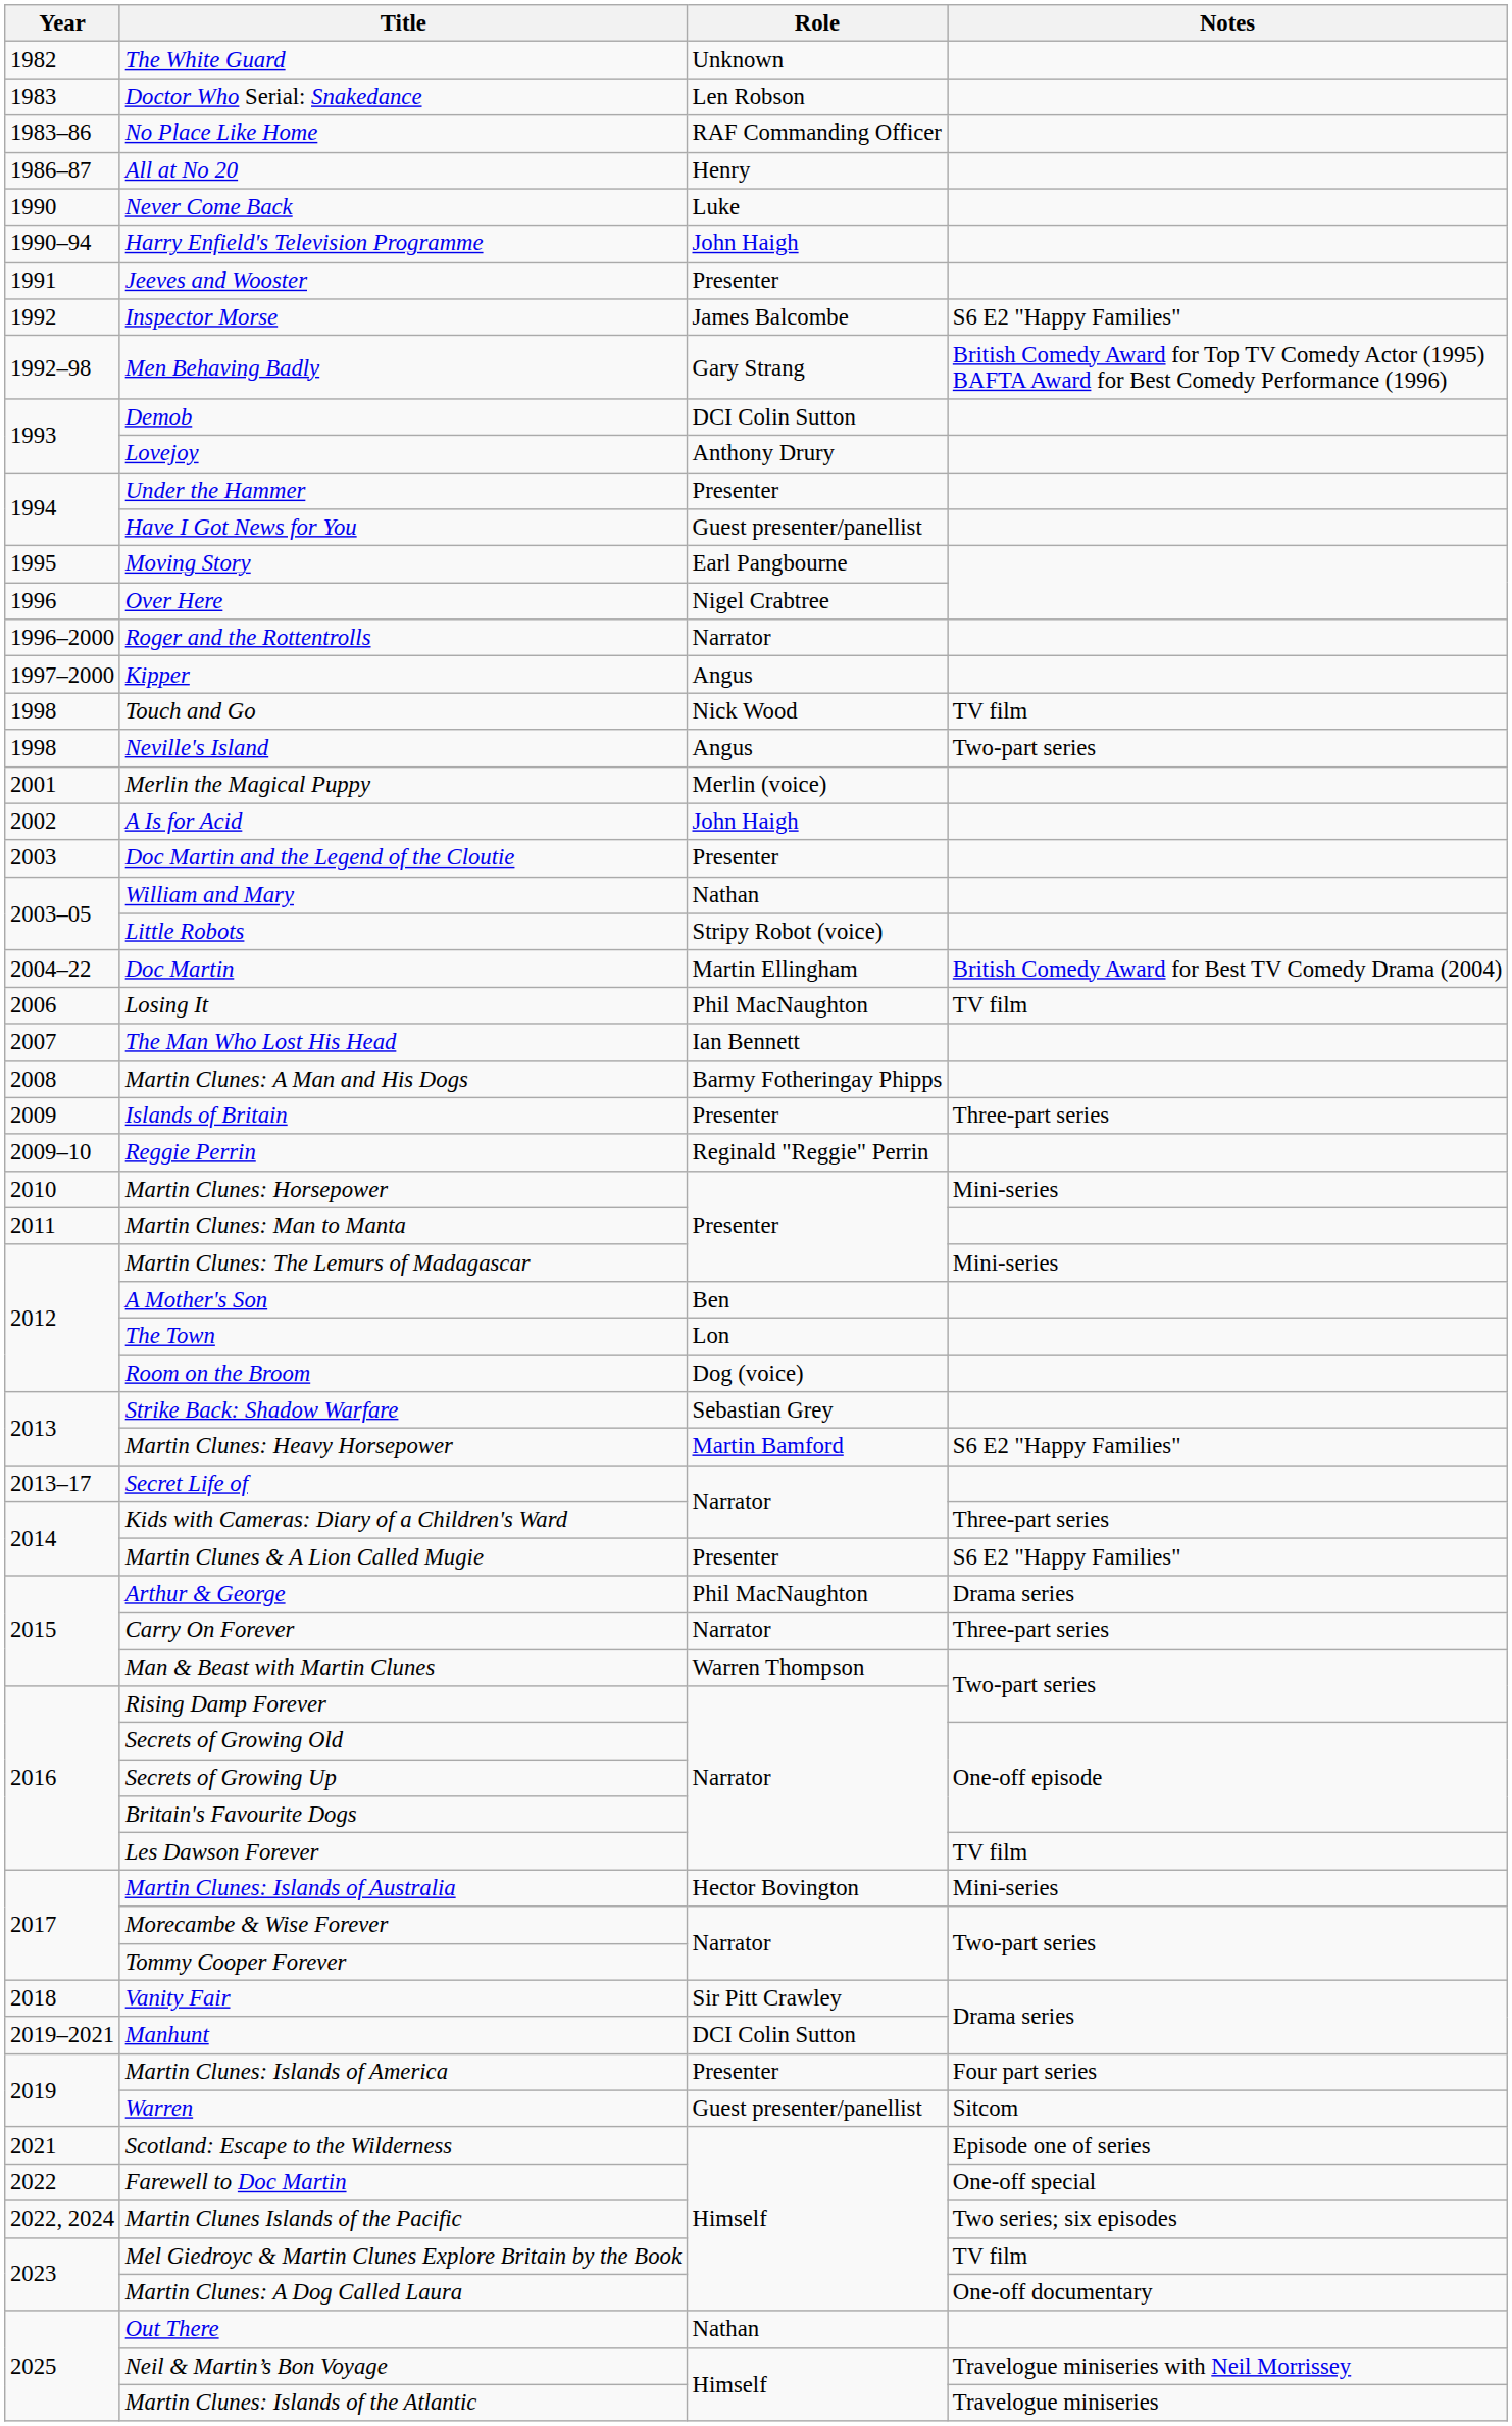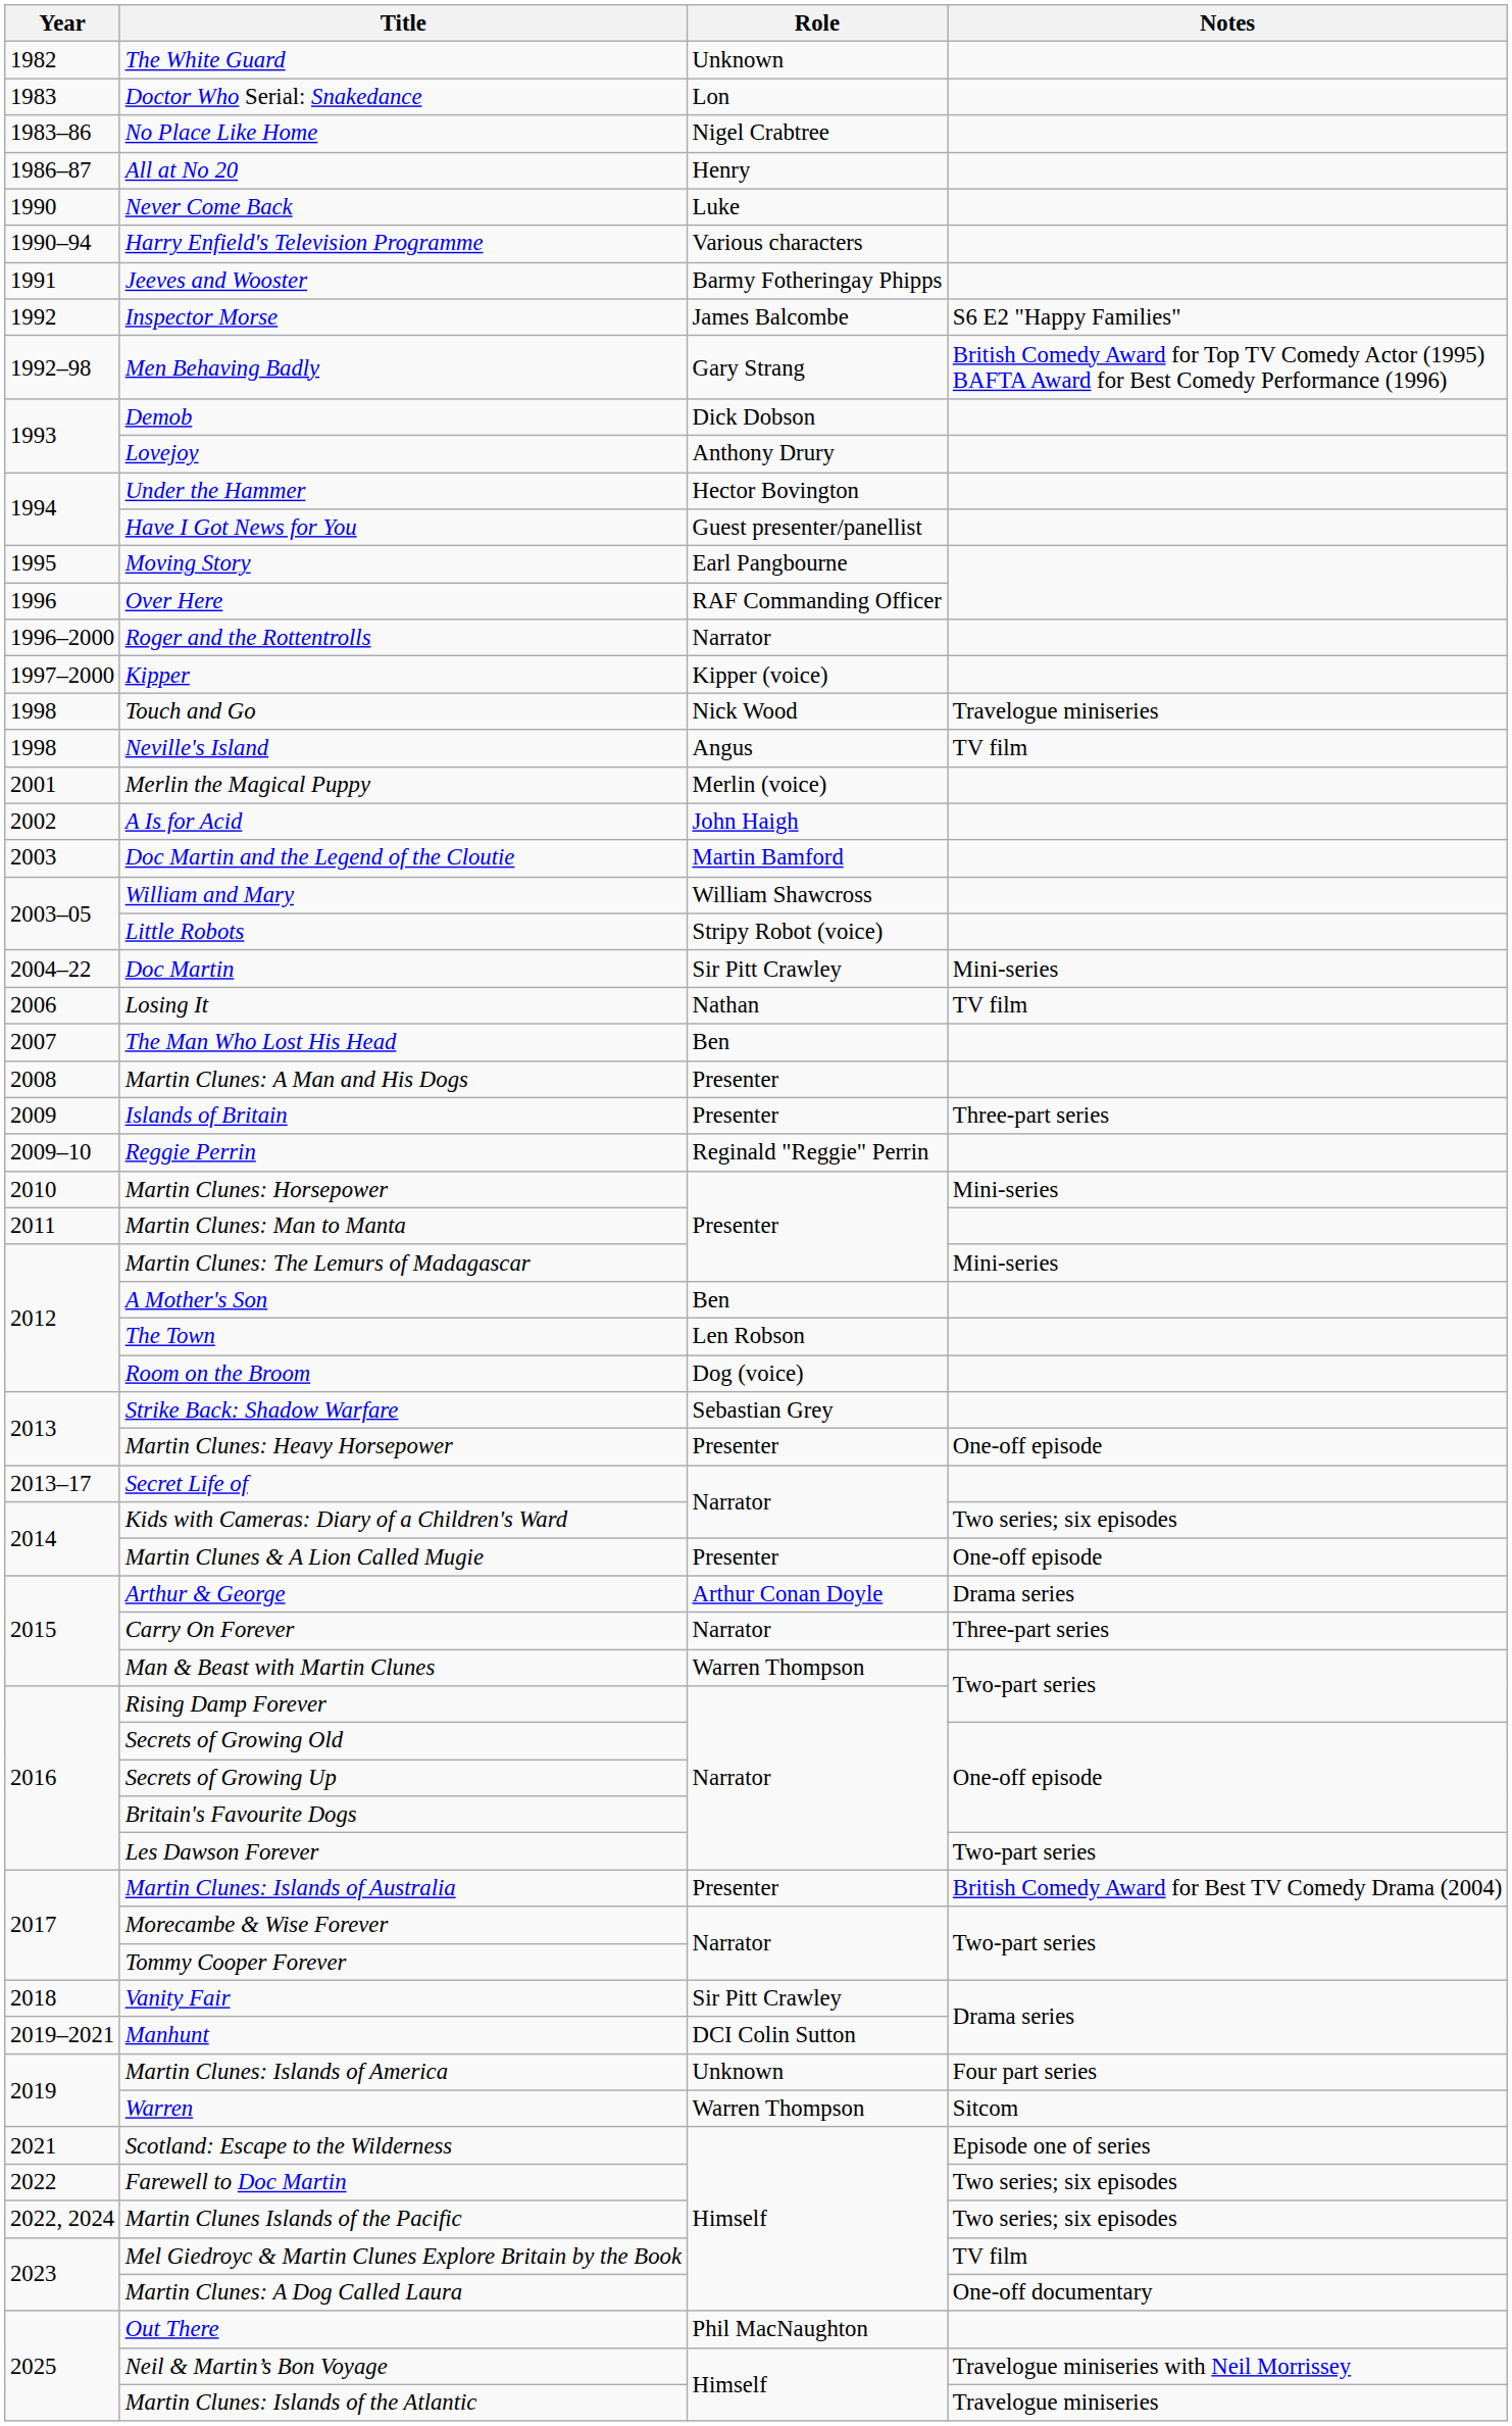 <table class="wikitable">
 <tr>
 <th>Year</th>
 <th>Title</th>
 <th>Role</th>
 <th>Notes</th>
 </tr>
 <tr>
 <td>1982</td>
 <td><em><a href='#'>The White Guard</a></em></td>
 <td>Unknown</td>
 <td></td>
 </tr>
 <tr>
 <td>1983</td>
 <td><em><a href='#'>Doctor Who</a></em> Serial: <em><a href='#'>Snakedance</a></em></td>
-<td>Len Robson</td>
+<td>Lon</td>
 <td></td>
 </tr>
 <tr>
 <td>1983–86</td>
 <td><em><a href='#'>No Place Like Home</a></em></td>
-<td>RAF Commanding Officer</td>
+<td>Nigel Crabtree</td>
 <td></td>
 </tr>
 <tr>
 <td>1986–87</td>
 <td><em><a href='#'>All at No 20</a></em></td>
 <td>Henry</td>
 <td></td>
 </tr>
 <tr>
 <td>1990</td>
 <td><em><a href='#'>Never Come Back</a></em></td>
 <td>Luke</td>
 <td></td>
 </tr>
 <tr>
 <td>1990–94</td>
 <td><em><a href='#'>Harry Enfield's Television Programme</a></em></td>
-<td><a href='#'>John Haigh</a></td>
+<td>Various characters</td>
 <td></td>
 </tr>
 <tr>
 <td>1991</td>
 <td><em><a href='#'>Jeeves and Wooster</a></em></td>
-<td>Presenter</td>
+<td>Barmy Fotheringay Phipps</td>
 <td></td>
 </tr>
 <tr>
 <td>1992</td>
 <td><em><a href='#'>Inspector Morse</a></em></td>
 <td>James Balcombe</td>
 <td>S6 E2 "Happy Families"</td>
 </tr>
 <tr>
 <td>1992–98</td>
 <td><em><a href='#'>Men Behaving Badly</a></em></td>
 <td>Gary Strang</td>
 <td><a href='#'>British Comedy Award</a> for Top TV Comedy Actor (1995)<br><a href='#'>BAFTA Award</a> for Best Comedy Performance (1996)</td>
 </tr>
 <tr>
 <td rowspan="2">1993</td>
 <td><em><a href='#'>Demob</a></em></td>
-<td>DCI Colin Sutton</td>
+<td>Dick Dobson</td>
 <td></td>
 </tr>
 <tr>
 <td><em><a href='#'>Lovejoy</a></em></td>
 <td>Anthony Drury</td>
 <td></td>
 </tr>
 <tr>
 <td rowspan="2">1994</td>
 <td><em><a href='#'>Under the Hammer</a></em></td>
-<td>Presenter</td>
+<td>Hector Bovington</td>
 <td></td>
 </tr>
 <tr>
 <td><em><a href='#'>Have I Got News for You</a></em></td>
 <td>Guest presenter/panellist</td>
 <td></td>
 </tr>
 <tr>
 <td>1995</td>
 <td><em><a href='#'>Moving Story</a></em></td>
 <td>Earl Pangbourne</td>
 </tr>
 <tr>
 <td>1996</td>
 <td><em><a href='#'>Over Here</a></em></td>
-<td>Nigel Crabtree</td>
+<td>RAF Commanding Officer</td>
 </tr>
 <tr>
 <td>1996–2000</td>
 <td><em><a href='#'>Roger and the Rottentrolls</a></em></td>
 <td>Narrator</td>
 <td></td>
 </tr>
 <tr>
 <td>1997–2000</td>
 <td><em><a href='#'>Kipper</a></em></td>
-<td>Angus</td>
+<td>Kipper (voice)</td>
 <td></td>
 </tr>
 <tr>
 <td>1998</td>
 <td><em>Touch and Go</em></td>
 <td>Nick Wood</td>
-<td>TV film</td>
+<td>Travelogue miniseries</td>
 </tr>
 <tr>
 <td>1998</td>
 <td><em><a href='#'>Neville's Island</a></em></td>
 <td>Angus</td>
-<td>Two-part series</td>
+<td>TV film</td>
 </tr>
 <tr>
 <td>2001</td>
 <td><em>Merlin the Magical Puppy</em></td>
 <td>Merlin (voice)</td>
 <td></td>
 </tr>
 <tr>
 <td>2002</td>
 <td><em><a href='#'>A Is for Acid</a></em></td>
 <td><a href='#'>John Haigh</a></td>
 <td></td>
 </tr>
 <tr>
 <td>2003</td>
 <td><em><a href='#'>Doc Martin and the Legend of the Cloutie</a></em></td>
-<td>Presenter</td>
+<td><a href='#'>Martin Bamford</a></td>
 <td></td>
 </tr>
 <tr>
 <td rowspan="2">2003–05</td>
 <td><em><a href='#'>William and Mary</a></em></td>
-<td>Nathan</td>
+<td>William Shawcross</td>
 <td></td>
 </tr>
 <tr>
 <td><em><a href='#'>Little Robots</a></em></td>
 <td>Stripy Robot (voice)</td>
 <td></td>
 </tr>
 <tr>
 <td>2004–22</td>
 <td><em><a href='#'>Doc Martin</a></em></td>
-<td>Martin Ellingham</td>
-<td><a href='#'>British Comedy Award</a> for Best TV Comedy Drama (2004)</td>
+<td>Sir Pitt Crawley</td>
+<td>Mini-series</td>
 </tr>
 <tr>
 <td>2006</td>
 <td><em>Losing It</em></td>
-<td>Phil MacNaughton</td>
+<td>Nathan</td>
 <td>TV film</td>
 </tr>
 <tr>
 <td>2007</td>
 <td><em><a href='#'>The Man Who Lost His Head</a></em></td>
-<td>Ian Bennett</td>
+<td>Ben</td>
 <td></td>
 </tr>
 <tr>
 <td>2008</td>
 <td><em>Martin Clunes: A Man and His Dogs</em></td>
-<td>Barmy Fotheringay Phipps</td>
+<td>Presenter</td>
 <td></td>
 </tr>
 <tr>
 <td>2009</td>
 <td><em><a href='#'>Islands of Britain</a></em></td>
 <td>Presenter</td>
 <td>Three-part series</td>
 </tr>
 <tr>
 <td>2009–10</td>
 <td><em><a href='#'>Reggie Perrin</a></em></td>
 <td>Reginald "Reggie" Perrin</td>
 <td></td>
 </tr>
 <tr>
 <td>2010</td>
 <td><em>Martin Clunes: Horsepower</em></td>
 <td rowspan=3>Presenter</td>
 <td>Mini-series</td>
 </tr>
 <tr>
 <td>2011</td>
 <td><em>Martin Clunes: Man to Manta</em></td>
 <td></td>
 </tr>
 <tr>
 <td rowspan="4">2012</td>
 <td><em>Martin Clunes: The Lemurs of Madagascar</em></td>
 <td>Mini-series</td>
 </tr>
 <tr>
 <td><em><a href='#'>A Mother's Son</a></em></td>
 <td>Ben</td>
 <td></td>
 </tr>
 <tr>
 <td><em><a href='#'>The Town</a></em></td>
-<td>Lon</td>
+<td>Len Robson</td>
 <td></td>
 </tr>
 <tr>
 <td><em><a href='#'>Room on the Broom</a></em></td>
 <td>Dog (voice)</td>
 <td></td>
 </tr>
 <tr>
 <td rowspan=2>2013</td>
 <td><em><a href='#'>Strike Back: Shadow Warfare</a></em></td>
 <td>Sebastian Grey</td>
 <td></td>
 </tr>
 <tr>
 <td><em>Martin Clunes: Heavy Horsepower</em></td>
-<td><a href='#'>Martin Bamford</a></td>
-<td>S6 E2 "Happy Families"</td>
+<td>Presenter</td>
+<td>One-off episode</td>
 </tr>
 <tr>
 <td>2013–17</td>
 <td><em><a href='#'>Secret Life of</a></em></td>
 <td rowspan="2">Narrator</td>
 <td></td>
 </tr>
 <tr>
 <td rowspan="2">2014</td>
 <td><em>Kids with Cameras: Diary of a Children's Ward</em></td>
-<td>Three-part series</td>
+<td>Two series; six episodes</td>
 </tr>
 <tr>
 <td><em>Martin Clunes & A Lion Called Mugie</em></td>
 <td>Presenter</td>
-<td>S6 E2 "Happy Families"</td>
+<td>One-off episode</td>
 </tr>
 <tr>
 <td rowspan=3>2015</td>
 <td><em><a href='#'>Arthur & George</a></em></td>
-<td>Phil MacNaughton</td>
+<td><a href='#'>Arthur Conan Doyle</a></td>
 <td>Drama series</td>
 </tr>
 <tr>
 <td><em>Carry On Forever</em></td>
 <td>Narrator</td>
 <td>Three-part series</td>
 </tr>
 <tr>
 <td><em>Man & Beast with Martin Clunes</em></td>
 <td>Warren Thompson</td>
 <td rowspan=2>Two-part series</td>
 </tr>
 <tr>
 <td rowspan=5>2016</td>
 <td><em>Rising Damp Forever</em></td>
 <td rowspan=5>Narrator</td>
 </tr>
 <tr>
 <td><em>Secrets of Growing Old</em></td>
 <td rowspan=3>One-off episode</td>
 </tr>
 <tr>
 <td><em>Secrets of Growing Up</em></td>
 </tr>
 <tr>
 <td><em>Britain's Favourite Dogs</em></td>
 </tr>
 <tr>
 <td><em>Les Dawson Forever</em></td>
-<td>TV film</td>
+<td>Two-part series</td>
 </tr>
 <tr>
 <td rowspan=3>2017</td>
 <td><em><a href='#'>Martin Clunes: Islands of Australia</a></em></td>
-<td>Hector Bovington</td>
-<td>Mini-series</td>
+<td>Presenter</td>
+<td><a href='#'>British Comedy Award</a> for Best TV Comedy Drama (2004)</td>
 </tr>
 <tr>
 <td><em>Morecambe & Wise Forever</em></td>
 <td rowspan=2>Narrator</td>
 <td rowspan=2>Two-part series</td>
 </tr>
 <tr>
 <td><em>Tommy Cooper Forever</em></td>
 </tr>
 <tr>
 <td>2018</td>
 <td><em><a href='#'>Vanity Fair</a></em></td>
 <td>Sir Pitt Crawley</td>
 <td rowspan=2>Drama series</td>
 </tr>
 <tr>
 <td>2019–2021</td>
 <td><em><a href='#'>Manhunt</a></em></td>
 <td>DCI Colin Sutton</td>
 </tr>
 <tr>
 <td rowspan=2>2019</td>
 <td><em>Martin Clunes: Islands of America </em></td>
-<td>Presenter</td>
+<td>Unknown</td>
 <td>Four part series</td>
 </tr>
 <tr>
 <td><em><a href='#'>Warren</a></em></td>
-<td>Guest presenter/panellist</td>
+<td>Warren Thompson</td>
 <td>Sitcom</td>
 </tr>
 <tr>
 <td>2021</td>
 <td><em>Scotland: Escape to the Wilderness</em></td>
 <td rowspan="5">Himself</td>
 <td>Episode one of series</td>
 </tr>
 <tr>
 <td>2022</td>
 <td><em>Farewell to <a href='#'>Doc Martin</a></em></td>
-<td>One-off special</td>
+<td>Two series; six episodes</td>
 </tr>
 <tr>
 <td>2022, 2024</td>
 <td><em>Martin Clunes Islands of the Pacific</em></td>
 <td>Two series; six episodes</td>
 </tr>
 <tr>
 <td rowspan=2>2023</td>
 <td><em>Mel Giedroyc & Martin Clunes Explore Britain by the Book</em></td>
 <td>TV film</td>
 </tr>
 <tr>
 <td><em>Martin Clunes: A Dog Called Laura</em></td>
 <td>One-off documentary</td>
 </tr>
 <tr>
 <td rowspan=3>2025</td>
 <td><em><a href='#'>Out There</a></em></td>
-<td>Nathan</td>
+<td>Phil MacNaughton</td>
 <td></td>
 </tr>
 <tr>
 <td><em>Neil & Martin’s Bon Voyage</em></td>
 <td rowspan=2>Himself</td>
 <td>Travelogue miniseries with <a href='#'>Neil Morrissey</a></td>
 </tr>
 <tr>
 <td><em>Martin Clunes: Islands of the Atlantic</em></td>
 <td>Travelogue miniseries</td>
 </tr>
 </table>
